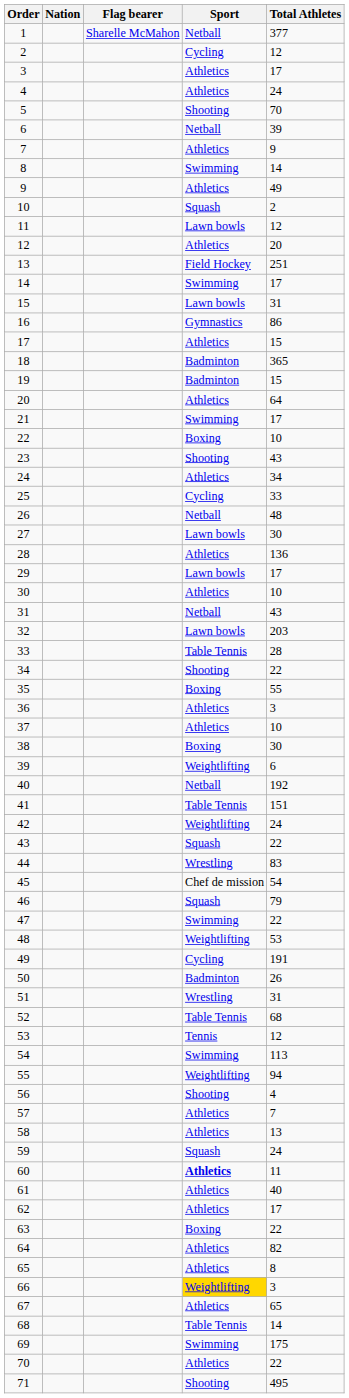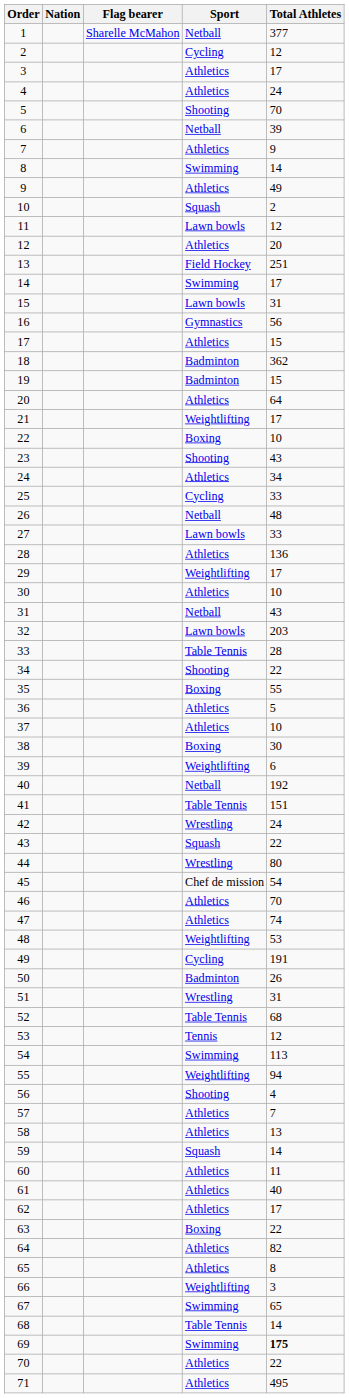 <table class="wikitable sortable">
 <tr>
 <th>Order</th>
 <th>Nation</th>
 <th>Flag bearer</th>
 <th>Sport</th>
 <th>Total Athletes</th>
 </tr>
 <tr>
 <td align=center>1</td>
 <td></td>
 <td><a href='#'>Sharelle McMahon</a></td>
 <td><a href='#'>Netball</a></td>
 <td>377</td>
 </tr>
 <tr>
 <td align=center>2</td>
 <td></td>
 <td></td>
 <td><a href='#'>Cycling</a></td>
 <td>12</td>
 </tr>
 <tr>
 <td align=center>3</td>
 <td></td>
 <td></td>
 <td><a href='#'>Athletics</a></td>
 <td>17</td>
 </tr>
 <tr>
 <td align=center>4</td>
 <td></td>
 <td></td>
 <td><a href='#'>Athletics</a></td>
 <td>24</td>
 </tr>
 <tr>
 <td align=center>5</td>
 <td></td>
 <td></td>
 <td><a href='#'>Shooting</a></td>
 <td>70</td>
 </tr>
 <tr>
 <td align=center>6</td>
 <td></td>
 <td></td>
 <td><a href='#'>Netball</a></td>
 <td>39</td>
 </tr>
 <tr>
 <td align=center>7</td>
 <td></td>
 <td></td>
 <td><a href='#'>Athletics</a></td>
 <td>9</td>
 </tr>
 <tr>
 <td align=center>8</td>
 <td></td>
 <td></td>
 <td><a href='#'>Swimming</a></td>
 <td>14</td>
 </tr>
 <tr>
 <td align=center>9</td>
 <td></td>
 <td></td>
 <td><a href='#'>Athletics</a></td>
 <td>49</td>
 </tr>
 <tr>
 <td align=center>10</td>
 <td></td>
 <td></td>
 <td><a href='#'>Squash</a></td>
 <td>2</td>
 </tr>
 <tr>
 <td align=center>11</td>
 <td></td>
 <td></td>
 <td><a href='#'>Lawn bowls</a></td>
 <td>12</td>
 </tr>
 <tr>
 <td align=center>12</td>
 <td></td>
 <td></td>
 <td><a href='#'>Athletics</a></td>
 <td>20</td>
 </tr>
 <tr>
 <td align=center>13</td>
 <td></td>
 <td></td>
 <td><a href='#'>Field Hockey</a></td>
 <td>251</td>
 </tr>
 <tr>
 <td align=center>14</td>
 <td></td>
 <td></td>
 <td><a href='#'>Swimming</a></td>
 <td>17</td>
 </tr>
 <tr>
 <td align=center>15</td>
 <td></td>
 <td></td>
 <td><a href='#'>Lawn bowls</a></td>
 <td>31</td>
 </tr>
 <tr>
 <td align=center>16</td>
 <td></td>
 <td></td>
 <td><a href='#'>Gymnastics</a></td>
-<td>86</td>
+<td>56</td>
 </tr>
 <tr>
 <td align=center>17</td>
 <td></td>
 <td></td>
 <td><a href='#'>Athletics</a></td>
 <td>15</td>
 </tr>
 <tr>
 <td align=center>18</td>
 <td></td>
 <td></td>
 <td><a href='#'>Badminton</a></td>
-<td>365</td>
+<td>362</td>
 </tr>
 <tr>
 <td align=center>19</td>
 <td></td>
 <td></td>
 <td><a href='#'>Badminton</a></td>
 <td>15</td>
 </tr>
 <tr>
 <td align=center>20</td>
 <td></td>
 <td></td>
 <td><a href='#'>Athletics</a></td>
 <td>64</td>
 </tr>
 <tr>
 <td align=center>21</td>
 <td></td>
 <td></td>
-<td><a href='#'>Swimming</a></td>
+<td><a href='#'>Weightlifting</a></td>
 <td>17</td>
 </tr>
 <tr>
 <td align=center>22</td>
 <td></td>
 <td></td>
 <td><a href='#'>Boxing</a></td>
 <td>10</td>
 </tr>
 <tr>
 <td align=center>23</td>
 <td></td>
 <td></td>
 <td><a href='#'>Shooting</a></td>
 <td>43</td>
 </tr>
 <tr>
 <td align=center>24</td>
 <td></td>
 <td></td>
 <td><a href='#'>Athletics</a></td>
 <td>34</td>
 </tr>
 <tr>
 <td align=center>25</td>
 <td></td>
 <td></td>
 <td><a href='#'>Cycling</a></td>
 <td>33</td>
 </tr>
 <tr>
 <td align=center>26</td>
 <td></td>
 <td></td>
 <td><a href='#'>Netball</a></td>
 <td>48</td>
 </tr>
 <tr>
 <td align=center>27</td>
 <td></td>
 <td></td>
 <td><a href='#'>Lawn bowls</a></td>
-<td>30</td>
+<td>33</td>
 </tr>
 <tr>
 <td align=center>28</td>
 <td></td>
 <td></td>
 <td><a href='#'>Athletics</a></td>
 <td>136</td>
 </tr>
 <tr>
 <td align=center>29</td>
 <td></td>
 <td></td>
-<td><a href='#'>Lawn bowls</a></td>
+<td><a href='#'>Weightlifting</a></td>
 <td>17</td>
 </tr>
 <tr>
 <td align=center>30</td>
 <td></td>
 <td></td>
 <td><a href='#'>Athletics</a></td>
 <td>10</td>
 </tr>
 <tr>
 <td align=center>31</td>
 <td></td>
 <td></td>
 <td><a href='#'>Netball</a></td>
 <td>43</td>
 </tr>
 <tr>
 <td align=center>32</td>
 <td></td>
 <td></td>
 <td><a href='#'>Lawn bowls</a></td>
 <td>203</td>
 </tr>
 <tr>
 <td align=center>33</td>
 <td></td>
 <td></td>
 <td><a href='#'>Table Tennis</a></td>
 <td>28</td>
 </tr>
 <tr>
 <td align=center>34</td>
 <td></td>
 <td></td>
 <td><a href='#'>Shooting</a></td>
 <td>22</td>
 </tr>
 <tr>
 <td align=center>35</td>
 <td></td>
 <td></td>
 <td><a href='#'>Boxing</a></td>
 <td>55</td>
 </tr>
 <tr>
 <td align=center>36</td>
 <td></td>
 <td></td>
 <td><a href='#'>Athletics</a></td>
-<td>3</td>
+<td>5</td>
 </tr>
 <tr>
 <td align=center>37</td>
 <td></td>
 <td></td>
 <td><a href='#'>Athletics</a></td>
 <td>10</td>
 </tr>
 <tr>
 <td align=center>38</td>
 <td></td>
 <td></td>
 <td><a href='#'>Boxing</a></td>
 <td>30</td>
 </tr>
 <tr>
 <td align=center>39</td>
 <td></td>
 <td></td>
 <td><a href='#'>Weightlifting</a></td>
 <td>6</td>
 </tr>
 <tr>
 <td align=center>40</td>
 <td></td>
 <td></td>
 <td><a href='#'>Netball</a></td>
 <td>192</td>
 </tr>
 <tr>
 <td align=center>41</td>
 <td></td>
 <td></td>
 <td><a href='#'>Table Tennis</a></td>
 <td>151</td>
 </tr>
 <tr>
 <td align=center>42</td>
 <td></td>
 <td></td>
-<td><a href='#'>Weightlifting</a></td>
+<td><a href='#'>Wrestling</a></td>
 <td>24</td>
 </tr>
 <tr>
 <td align=center>43</td>
 <td></td>
 <td></td>
 <td><a href='#'>Squash</a></td>
 <td>22</td>
 </tr>
 <tr>
 <td align=center>44</td>
 <td></td>
 <td></td>
 <td><a href='#'>Wrestling</a></td>
-<td>83</td>
+<td>80</td>
 </tr>
 <tr>
 <td align=center>45</td>
 <td></td>
 <td></td>
 <td>Chef de mission</td>
 <td>54</td>
 </tr>
 <tr>
 <td align=center>46</td>
 <td></td>
 <td></td>
-<td><a href='#'>Squash</a></td>
-<td>79</td>
+<td><a href='#'>Athletics</a></td>
+<td>70</td>
 </tr>
 <tr>
 <td align=center>47</td>
 <td></td>
 <td></td>
-<td><a href='#'>Swimming</a></td>
-<td>22</td>
+<td><a href='#'>Athletics</a></td>
+<td>74</td>
 </tr>
 <tr>
 <td align=center>48</td>
 <td></td>
 <td></td>
 <td><a href='#'>Weightlifting</a></td>
 <td>53</td>
 </tr>
 <tr>
 <td align=center>49</td>
 <td></td>
 <td></td>
 <td><a href='#'>Cycling</a></td>
 <td>191</td>
 </tr>
 <tr>
 <td align=center>50</td>
 <td></td>
 <td></td>
 <td><a href='#'>Badminton</a></td>
 <td>26</td>
 </tr>
 <tr>
 <td align=center>51</td>
 <td></td>
 <td></td>
 <td><a href='#'>Wrestling</a></td>
 <td>31</td>
 </tr>
 <tr>
 <td align=center>52</td>
 <td></td>
 <td></td>
 <td><a href='#'>Table Tennis</a></td>
 <td>68</td>
 </tr>
 <tr>
 <td align=center>53</td>
 <td></td>
 <td></td>
 <td><a href='#'>Tennis</a></td>
 <td>12</td>
 </tr>
 <tr>
 <td align=center>54</td>
 <td></td>
 <td></td>
 <td><a href='#'>Swimming</a></td>
 <td>113</td>
 </tr>
 <tr>
 <td align=center>55</td>
 <td></td>
 <td></td>
 <td><a href='#'>Weightlifting</a></td>
 <td>94</td>
 </tr>
 <tr>
 <td align=center>56</td>
 <td></td>
 <td></td>
 <td><a href='#'>Shooting</a></td>
 <td>4</td>
 </tr>
 <tr>
 <td align=center>57</td>
 <td></td>
 <td></td>
 <td><a href='#'>Athletics</a></td>
 <td>7</td>
 </tr>
 <tr>
 <td align=center>58</td>
 <td></td>
 <td></td>
 <td><a href='#'>Athletics</a></td>
 <td>13</td>
 </tr>
 <tr>
 <td align=center>59</td>
 <td></td>
 <td></td>
 <td><a href='#'>Squash</a></td>
-<td>24</td>
+<td>14</td>
 </tr>
 <tr>
 <td align=center>60</td>
 <td></td>
 <td></td>
-<td><strong><a href='#'>Athletics</a></strong></td>
+<td><a href='#'>Athletics</a></td>
 <td>11</td>
 </tr>
 <tr>
 <td align=center>61</td>
 <td></td>
 <td></td>
 <td><a href='#'>Athletics</a></td>
 <td>40</td>
 </tr>
 <tr>
 <td align=center>62</td>
 <td></td>
 <td></td>
 <td><a href='#'>Athletics</a></td>
 <td>17</td>
 </tr>
 <tr>
 <td align=center>63</td>
 <td></td>
 <td></td>
 <td><a href='#'>Boxing</a></td>
 <td>22</td>
 </tr>
 <tr>
 <td align=center>64</td>
 <td></td>
 <td></td>
 <td><a href='#'>Athletics</a></td>
 <td>82</td>
 </tr>
 <tr>
 <td align=center>65</td>
 <td></td>
 <td></td>
 <td><a href='#'>Athletics</a></td>
 <td>8</td>
 </tr>
 <tr>
 <td align=center>66</td>
 <td></td>
 <td></td>
-<td style="background: gold;"><a href='#'>Weightlifting</a></td>
+<td><a href='#'>Weightlifting</a></td>
 <td>3</td>
 </tr>
 <tr>
 <td align=center>67</td>
 <td></td>
 <td></td>
-<td><a href='#'>Athletics</a></td>
+<td><a href='#'>Swimming</a></td>
 <td>65</td>
 </tr>
 <tr>
 <td align=center>68</td>
 <td></td>
 <td></td>
 <td><a href='#'>Table Tennis</a></td>
 <td>14</td>
 </tr>
 <tr>
 <td align=center>69</td>
 <td></td>
 <td></td>
 <td><a href='#'>Swimming</a></td>
-<td>175</td>
+<td><strong>175</strong></td>
 </tr>
 <tr>
 <td align=center>70</td>
 <td></td>
 <td></td>
 <td><a href='#'>Athletics</a></td>
 <td>22</td>
 </tr>
 <tr>
 <td align=center>71</td>
 <td></td>
 <td></td>
-<td><a href='#'>Shooting</a></td>
+<td><a href='#'>Athletics</a></td>
 <td>495</td>
 </tr>
 </table>
